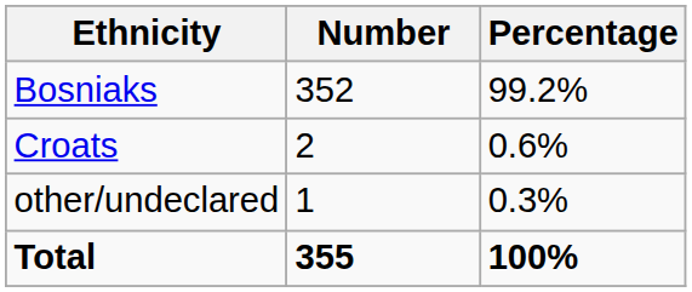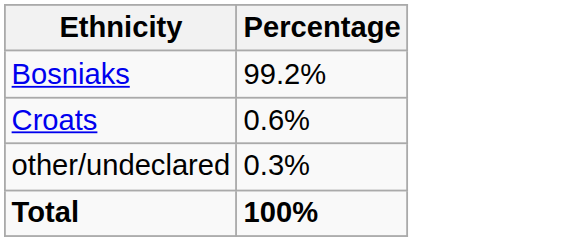 <table class="wikitable">
 <tr>
 <th width="100px">Ethnicity</th>
-<th width="80px">Number</th>
 <th width="80px">Percentage</th>
 </tr>
 <tr>
 <td><a href='#'>Bosniaks</a></td>
-<td>352</td>
 <td>99.2%</td>
 </tr>
 <tr>
 <td><a href='#'>Croats</a></td>
-<td>2</td>
 <td>0.6%</td>
 </tr>
 <tr>
 <td>other/undeclared</td>
-<td>1</td>
 <td>0.3%</td>
 </tr>
 <tr>
 <td><strong>Total</strong></td>
-<td><strong>355</strong></td>
 <td><strong>100%</strong></td>
 </tr>
 </table>
